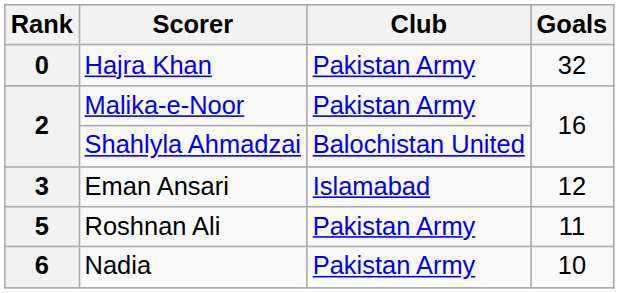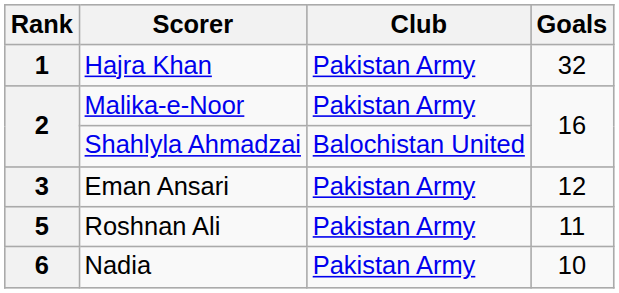 <table class="wikitable" style="text-align:center">
 <tr>
 <th>Rank</th>
 <th>Scorer</th>
 <th>Club</th>
 <th>Goals</th>
 </tr>
 <tr>
-<th>0</th>
+<th>1</th>
 <td align="left"><a href='#'>Hajra Khan</a></td>
 <td align="left"><a href='#'>Pakistan Army</a></td>
 <td>32</td>
 </tr>
 <tr>
 <th rowspan=2>2</th>
 <td align="left"><a href='#'>Malika-e-Noor</a></td>
 <td align="left"><a href='#'>Pakistan Army</a></td>
 <td roWspan=2>16</td>
 </tr>
 <tr>
 <td align="left"><a href='#'>Shahlyla Ahmadzai</a></td>
 <td align="left"><a href='#'>Balochistan United</a></td>
 </tr>
 <tr>
 <th>3</th>
 <td align="left">Eman Ansari</td>
-<td align="left"><a href='#'>Islamabad</a></td>
+<td align="left"><a href='#'>Pakistan Army</a></td>
 <td>12</td>
 </tr>
 <tr>
 <th>5</th>
 <td align="left">Roshnan Ali</td>
 <td align="left"><a href='#'>Pakistan Army</a></td>
 <td>11</td>
 </tr>
 <tr>
 <th>6</th>
 <td align="left">Nadia</td>
 <td align="left"><a href='#'>Pakistan Army</a></td>
 <td>10</td>
 </tr>
 </table>
